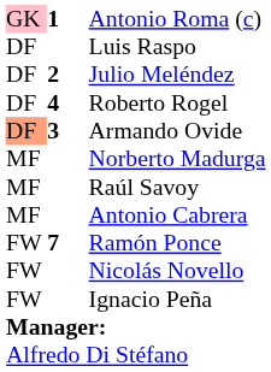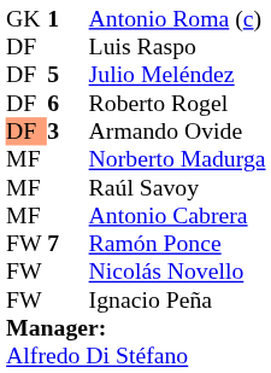 <table cellspacing="0" cellpadding="0" style="font-size:90%; margin:0.2em auto;">
 <tr>
 <th width="25"></th>
 <th width="25"></th>
 </tr>
 <tr>
-<td style="background: pink;">GK</td>
+<td>GK</td>
 <td><strong>1</strong></td>
 <td> <a href='#'>Antonio Roma</a> (<a href='#'>c</a>)</td>
 </tr>
 <tr>
 <td>DF</td>
 <td></td>
 <td> Luis Raspo</td>
 </tr>
 <tr>
 <td>DF</td>
-<td><strong>2</strong></td>
+<td><strong>5</strong></td>
 <td> <a href='#'>Julio Meléndez</a></td>
 </tr>
 <tr>
 <td>DF</td>
-<td><strong>4</strong></td>
+<td><strong>6</strong></td>
 <td> Roberto Rogel</td>
 </tr>
 <tr>
 <td style="background: lightsalmon;">DF</td>
 <td><strong>3</strong></td>
 <td> Armando Ovide</td>
 </tr>
 <tr>
 <td>MF</td>
 <td></td>
 <td> <a href='#'>Norberto Madurga</a></td>
 </tr>
 <tr>
 <td>MF</td>
 <td></td>
 <td> Raúl Savoy</td>
 </tr>
 <tr>
 <td>MF</td>
 <td></td>
 <td> <a href='#'>Antonio Cabrera</a></td>
 </tr>
 <tr>
 <td>FW</td>
 <td><strong>7</strong></td>
 <td> <a href='#'>Ramón Ponce</a></td>
 </tr>
 <tr>
 <td>FW</td>
 <td></td>
 <td> <a href='#'>Nicolás Novello</a></td>
 </tr>
 <tr>
 <td>FW</td>
 <td></td>
 <td> Ignacio Peña</td>
 </tr>
 <tr>
 <td colspan=3><strong>Manager:</strong></td>
 </tr>
 <tr>
 <td colspan=4> <a href='#'>Alfredo Di Stéfano</a></td>
 </tr>
 </table>
